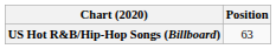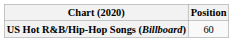 <table class="wikitable plainrowheaders" style="text-align:center">
 <tr>
 <th scope="col">Chart (2020)</th>
 <th scope="col">Position</th>
 </tr>
 <tr>
 <th scope="row">US Hot R&B/Hip-Hop Songs (<em>Billboard</em>)</th>
-<td>63</td>
+<td>60</td>
 </tr>
 </table>
